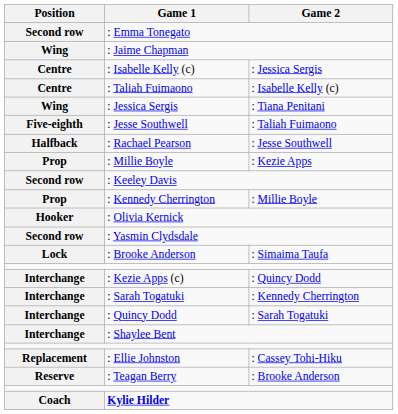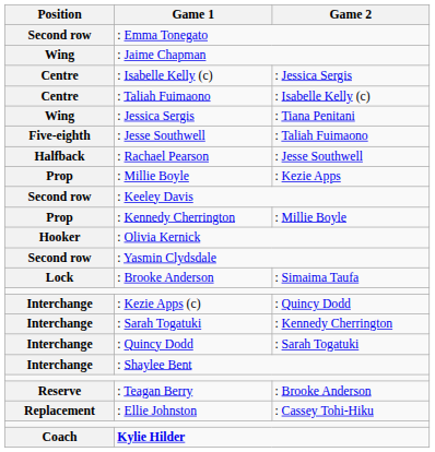 <table class="wikitable">
 <tr>
 <th style="width:130px;">Position</th>
 <th style="width:190px;">Game 1</th>
 <th style="width:190px;">Game 2</th>
 </tr>
 <tr>
 <th>Second row</th>
 <td colspan=2>: <a href='#'>Emma Tonegato</a></td>
 </tr>
 <tr>
 <th>Wing</th>
 <td colspan=2>: <a href='#'>Jaime Chapman</a></td>
 </tr>
 <tr>
 <th>Centre</th>
 <td>: <a href='#'>Isabelle Kelly</a> (c)</td>
 <td>: <a href='#'>Jessica Sergis</a></td>
 </tr>
 <tr>
 <th>Centre</th>
 <td>: <a href='#'>Taliah Fuimaono</a></td>
 <td>: <a href='#'>Isabelle Kelly</a> (c)</td>
 </tr>
 <tr>
 <th>Wing</th>
 <td>: <a href='#'>Jessica Sergis</a></td>
 <td>: <a href='#'>Tiana Penitani</a></td>
 </tr>
 <tr>
 <th>Five-eighth</th>
 <td>: <a href='#'>Jesse Southwell</a></td>
 <td>: <a href='#'>Taliah Fuimaono</a></td>
 </tr>
 <tr>
 <th>Halfback</th>
 <td>: <a href='#'>Rachael Pearson</a></td>
 <td>: <a href='#'>Jesse Southwell</a></td>
 </tr>
 <tr>
 <th>Prop</th>
 <td>: <a href='#'>Millie Boyle</a></td>
 <td>: <a href='#'>Kezie Apps</a></td>
 </tr>
 <tr>
 <th>Second row</th>
 <td colspan=2>: <a href='#'>Keeley Davis</a></td>
 </tr>
 <tr>
 <th>Prop</th>
 <td>: <a href='#'>Kennedy Cherrington</a></td>
 <td>: <a href='#'>Millie Boyle</a></td>
 </tr>
 <tr>
 <th>Hooker</th>
 <td colspan=2>: <a href='#'>Olivia Kernick</a></td>
 </tr>
 <tr>
 <th>Second row</th>
 <td colspan=2>: <a href='#'>Yasmin Clydsdale</a></td>
 </tr>
 <tr>
 <th>Lock</th>
 <td>: <a href='#'>Brooke Anderson</a></td>
 <td>: <a href='#'>Simaima Taufa</a></td>
 </tr>
 <tr>
 <td colspan="3"></td>
 </tr>
 <tr>
 <th>Interchange</th>
 <td>: <a href='#'>Kezie Apps</a> (c)</td>
 <td>: <a href='#'>Quincy Dodd</a></td>
 </tr>
 <tr>
 <th>Interchange</th>
 <td>: <a href='#'>Sarah Togatuki</a></td>
 <td>: <a href='#'>Kennedy Cherrington</a></td>
 </tr>
 <tr>
 <th>Interchange</th>
 <td>: <a href='#'>Quincy Dodd</a></td>
 <td>: <a href='#'>Sarah Togatuki</a></td>
 </tr>
 <tr>
 <th>Interchange</th>
 <td colspan=2>: <a href='#'>Shaylee Bent</a></td>
 </tr>
 <tr>
 <td colspan="3"></td>
 </tr>
 <tr>
+<th>Reserve</th>
+<td>: <a href='#'>Teagan Berry</a></td>
+<td>: <a href='#'>Brooke Anderson</a></td>
+</tr>
+<tr>
 <th>Replacement</th>
 <td>: <a href='#'>Ellie Johnston</a></td>
 <td>: <a href='#'>Cassey Tohi-Hiku</a></td>
-</tr>
-<tr>
-<th>Reserve</th>
-<td>: <a href='#'>Teagan Berry</a></td>
-<td>: <a href='#'>Brooke Anderson</a></td>
 </tr>
 <tr>
 <td colspan="3"></td>
 </tr>
 <tr>
 <th>Coach</th>
 <td colspan="2"> <strong><a href='#'>Kylie Hilder</a></strong></td>
 </tr>
 </table>
